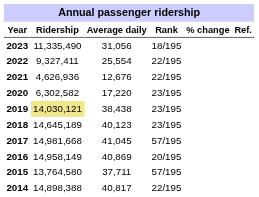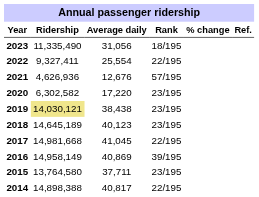 <table class="toccolours" cellpadding="4" cellspacing="0" style="text-align:right;">
 <tr>
 <th colspan="6"  style="background-color:#ccf; background-color:#ccf; font-size:110%; text-align:center;">Annual passenger ridership</th>
 </tr>
 <tr style="font-size:95%; text-align:center">
 <th style="border-bottom:1px solid black">Year</th>
 <th style="border-bottom:1px solid black">Ridership</th>
 <th style="border-bottom:1px solid black">Average daily</th>
 <th style="border-bottom:1px solid black">Rank</th>
 <th style="border-bottom:1px solid black">% change</th>
 <th style="border-bottom:1px solid black">Ref.</th>
 </tr>
 <tr style="text-align:center;">
 <td><strong>2023</strong></td>
 <td>11,335,490</td>
 <td>31,056</td>
 <td>18/195</td>
 <td></td>
 <td></td>
 </tr>
 <tr>
 </tr>
 <tr style="text-align:center;">
 <td><strong>2022</strong></td>
 <td>9,327,411</td>
 <td>25,554</td>
 <td>22/195</td>
 <td></td>
 <td></td>
 </tr>
 <tr style="text-align:center;">
 <td><strong>2021</strong></td>
 <td>4,626,936</td>
 <td>12,676</td>
-<td>22/195</td>
+<td>57/195</td>
 <td></td>
 <td></td>
 </tr>
 <tr style="text-align:center;">
 <td><strong>2020</strong></td>
 <td>6,302,582</td>
 <td>17,220</td>
 <td>23/195</td>
 <td></td>
 <td></td>
 </tr>
 <tr style="text-align:center;">
 <td><strong>2019</strong></td>
 <td style="background: khaki;">14,030,121</td>
 <td>38,438</td>
 <td>23/195</td>
 <td></td>
 <td></td>
 </tr>
 <tr style="text-align:center;">
 <td><strong>2018</strong></td>
 <td>14,645,189</td>
 <td>40,123</td>
 <td>23/195</td>
 <td></td>
 <td></td>
 </tr>
 <tr style="text-align:center;">
 <td><strong>2017</strong></td>
 <td>14,981,668</td>
 <td>41,045</td>
-<td>57/195</td>
+<td>22/195</td>
 <td></td>
 <td></td>
 </tr>
 <tr style="text-align:center;">
 <td><strong>2016</strong></td>
 <td>14,958,149</td>
 <td>40,869</td>
-<td>20/195</td>
+<td>39/195</td>
 <td></td>
 <td></td>
 </tr>
 <tr style="text-align:center;">
 <td><strong>2015</strong></td>
 <td>13,764,580</td>
 <td>37,711</td>
-<td>57/195</td>
+<td>23/195</td>
 <td></td>
 <td></td>
 </tr>
 <tr style="text-align:center;">
 <td><strong>2014</strong></td>
 <td>14,898,388</td>
 <td>40,817</td>
 <td>22/195</td>
 <td></td>
 <td></td>
 </tr>
 </table>
